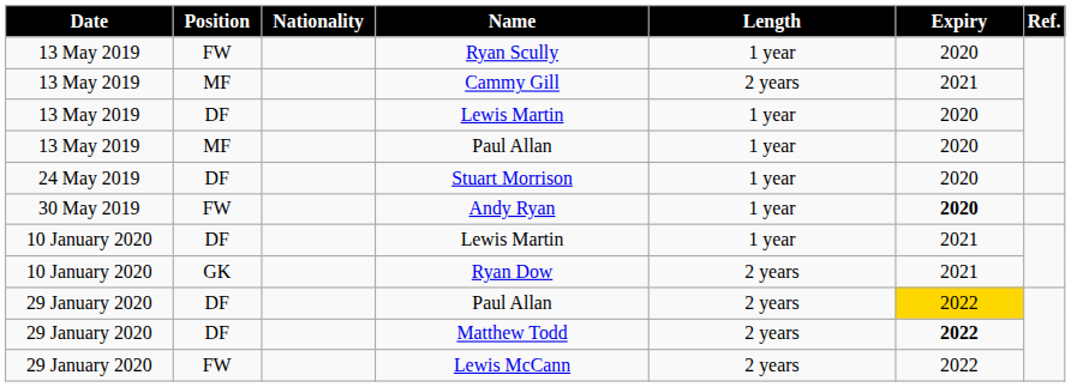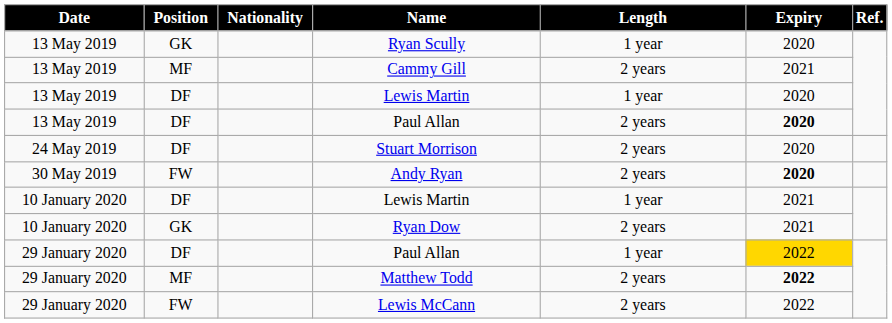 <table class="wikitable"  style="text-align:center; font-size:90%; ">
 <tr>
 <th style="background:#000000; color:white; width:120px;">Date</th>
 <th style="background:#000000; color:white; width:60px;">Position</th>
 <th style="background:#000000; color:white; width:80px;">Nationality</th>
 <th style="background:#000000; color:white; width:200px;">Name</th>
 <th style="background:#000000; color:white; width:180px;">Length</th>
 <th style="background:#000000; color:white; width:90px;">Expiry</th>
 <th style="background:#000000; color:white; width:25px;">Ref.</th>
 </tr>
 <tr>
 <td>13 May 2019</td>
-<td>FW</td>
+<td>GK</td>
 <td></td>
 <td><a href='#'>Ryan Scully</a></td>
 <td>1 year</td>
 <td>2020</td>
 <td rowspan=4></td>
 </tr>
 <tr>
 <td>13 May 2019</td>
 <td>MF</td>
 <td></td>
 <td><a href='#'>Cammy Gill</a></td>
 <td>2 years</td>
 <td>2021</td>
 </tr>
 <tr>
 <td>13 May 2019</td>
 <td>DF</td>
 <td></td>
 <td><a href='#'>Lewis Martin</a></td>
 <td>1 year</td>
 <td>2020</td>
 </tr>
 <tr>
 <td>13 May 2019</td>
-<td>MF</td>
+<td>DF</td>
 <td></td>
 <td>Paul Allan</td>
-<td>1 year</td>
-<td>2020</td>
+<td>2 years</td>
+<td><strong>2020</strong></td>
 </tr>
 <tr>
 <td>24 May 2019</td>
 <td>DF</td>
 <td></td>
 <td><a href='#'>Stuart Morrison</a></td>
-<td>1 year</td>
+<td>2 years</td>
 <td>2020</td>
 <td></td>
 </tr>
 <tr>
 <td>30 May 2019</td>
 <td>FW</td>
 <td></td>
 <td><a href='#'>Andy Ryan</a></td>
-<td>1 year</td>
+<td>2 years</td>
 <td><strong>2020</strong></td>
 <td></td>
 </tr>
 <tr>
 <td>10 January 2020</td>
 <td>DF</td>
 <td></td>
 <td>Lewis Martin</td>
 <td>1 year</td>
 <td>2021</td>
 <td rowspan="2"></td>
 </tr>
 <tr>
 <td>10 January 2020</td>
 <td>GK</td>
 <td></td>
 <td><a href='#'>Ryan Dow</a></td>
 <td>2 years</td>
 <td>2021</td>
 </tr>
 <tr>
 <td>29 January 2020</td>
 <td>DF</td>
 <td></td>
 <td>Paul Allan</td>
-<td>2 years</td>
+<td>1 year</td>
 <td style="background: gold;">2022</td>
 <td rowspan="3"></td>
 </tr>
 <tr>
 <td>29 January 2020</td>
-<td>DF</td>
+<td>MF</td>
 <td></td>
 <td><a href='#'>Matthew Todd</a></td>
 <td>2 years</td>
 <td><strong>2022</strong></td>
 </tr>
 <tr>
 <td>29 January 2020</td>
 <td>FW</td>
 <td></td>
 <td><a href='#'>Lewis McCann</a></td>
 <td>2 years</td>
 <td>2022</td>
 </tr>
 </table>
